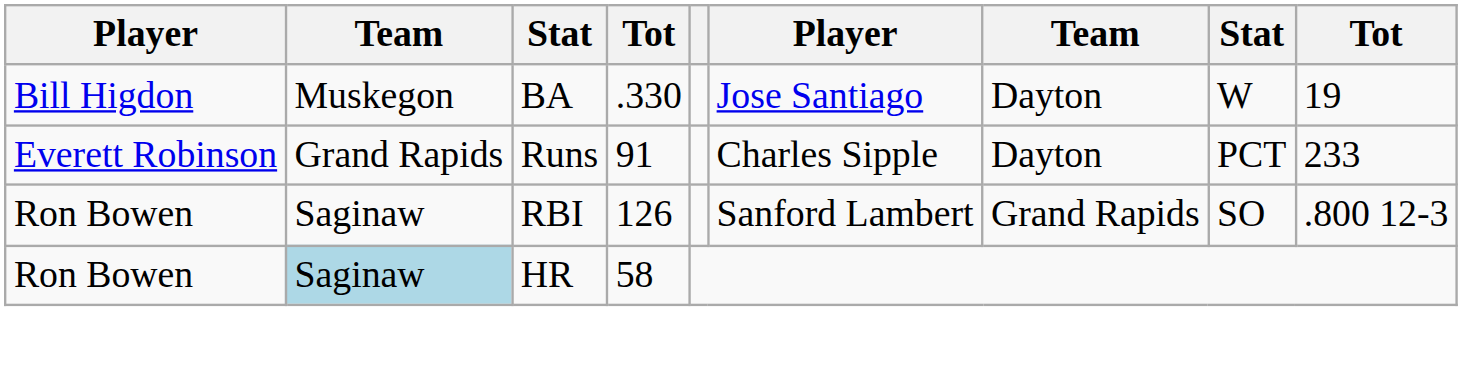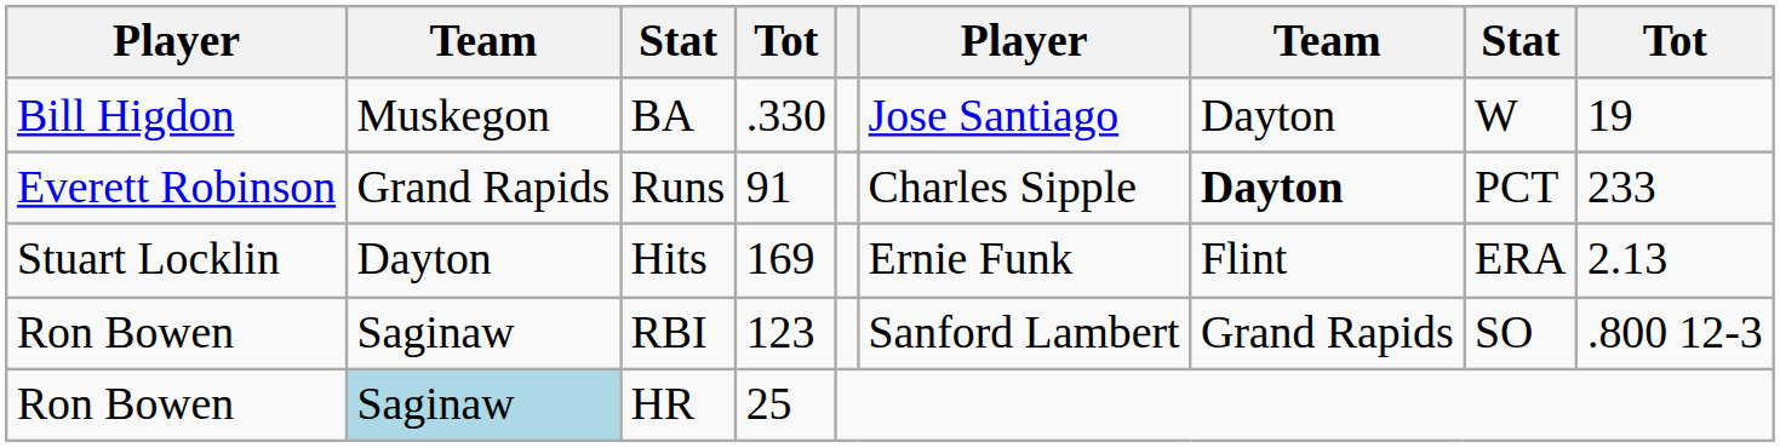 <table class="wikitable">
 <tr>
 <th>Player</th>
 <th>Team</th>
 <th>Stat</th>
 <th>Tot</th>
 <th></th>
 <th>Player</th>
 <th>Team</th>
 <th>Stat</th>
 <th>Tot</th>
 </tr>
 <tr>
 <td><a href='#'>Bill Higdon</a></td>
 <td>Muskegon</td>
 <td>BA</td>
 <td>.330</td>
 <td></td>
 <td><a href='#'>Jose Santiago</a></td>
 <td>Dayton</td>
 <td>W</td>
 <td>19</td>
 </tr>
 <tr>
 <td><a href='#'>Everett Robinson</a></td>
 <td>Grand Rapids</td>
 <td>Runs</td>
 <td>91</td>
 <td></td>
 <td>Charles Sipple</td>
-<td>Dayton</td>
+<td><strong>Dayton</strong></td>
 <td>PCT</td>
 <td>233</td>
+</tr>
+<tr>
+<td>Stuart Locklin</td>
+<td>Dayton</td>
+<td>Hits</td>
+<td>169</td>
+<td></td>
+<td>Ernie Funk</td>
+<td>Flint</td>
+<td>ERA</td>
+<td>2.13</td>
 </tr>
 <tr>
 <td>Ron Bowen</td>
 <td>Saginaw</td>
 <td>RBI</td>
-<td>126</td>
+<td>123</td>
 <td></td>
 <td>Sanford Lambert</td>
 <td>Grand Rapids</td>
 <td>SO</td>
 <td>.800 12-3</td>
 </tr>
 <tr>
 <td>Ron Bowen</td>
 <td style="background: lightblue;">Saginaw</td>
 <td>HR</td>
-<td>58</td>
+<td>25</td>
 </tr>
 </table>
